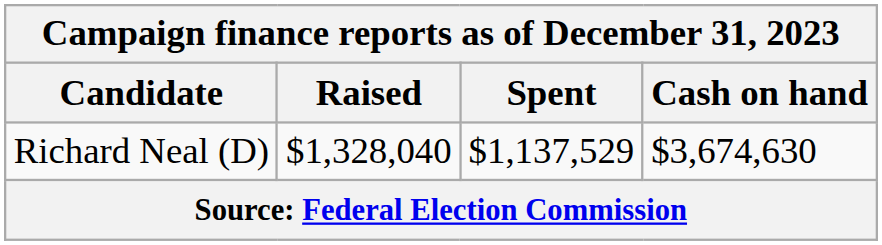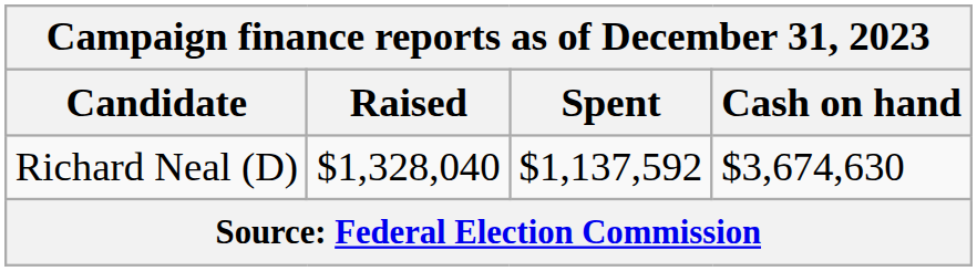 <table class="wikitable sortable">
 <tr>
 <th colspan=4>Campaign finance reports as of December 31, 2023</th>
 </tr>
 <tr style="text-align:center;">
 <th>Candidate</th>
 <th>Raised</th>
 <th>Spent</th>
 <th>Cash on hand</th>
 </tr>
 <tr>
 <td>Richard Neal (D)</td>
 <td>$1,328,040</td>
-<td>$1,137,529</td>
+<td>$1,137,592</td>
 <td>$3,674,630</td>
 </tr>
 <tr>
 <th colspan="4"><small>Source: <a href='#'>Federal Election Commission</a></small></th>
 </tr>
 </table>
